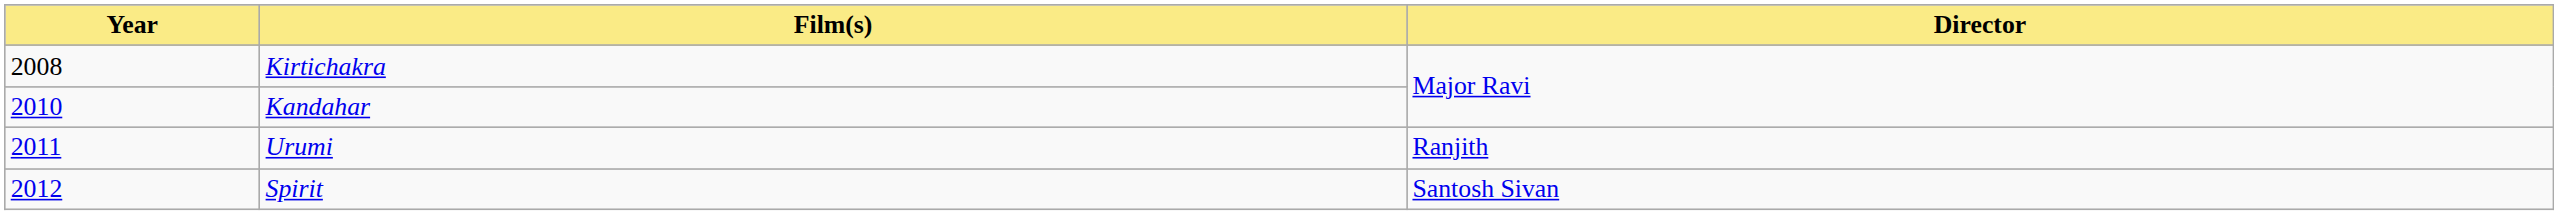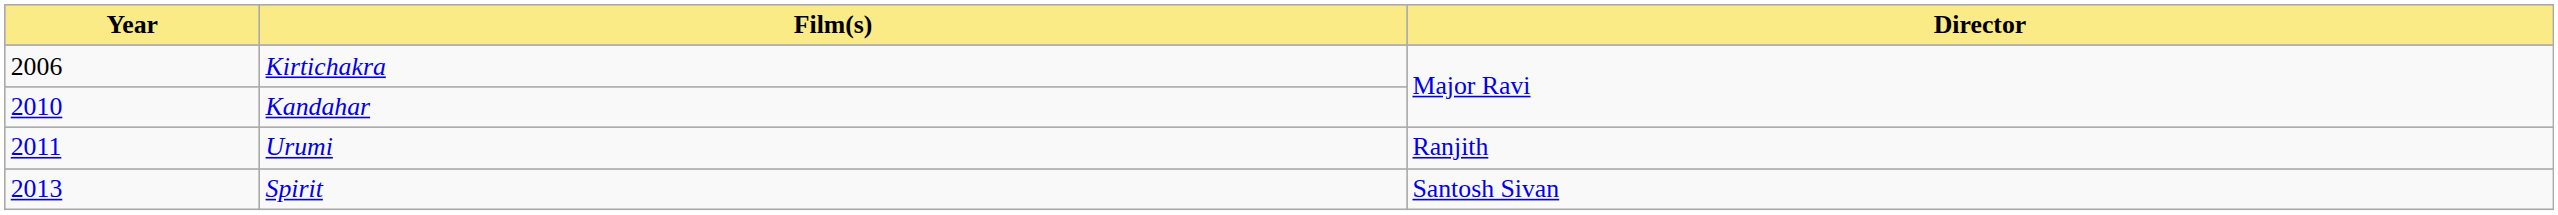 <table class="wikitable" style="width:100%">
 <tr bgcolor="#bebebe">
 <th width="10%" style="background:#FAEB86">Year</th>
 <th width="45%" style="background:#FAEB86">Film(s)</th>
 <th width="45%" style="background:#FAEB86">Director</th>
 </tr>
 <tr>
-<td>2008</td>
+<td>2006</td>
 <td><em><a href='#'>Kirtichakra</a></em></td>
 <td rowspan="2"><a href='#'>Major Ravi</a></td>
 </tr>
 <tr>
 <td><a href='#'>2010</a></td>
 <td><em><a href='#'>Kandahar</a></em></td>
 </tr>
 <tr>
 <td><a href='#'>2011</a></td>
 <td><em><a href='#'>Urumi</a></em></td>
 <td><a href='#'>Ranjith</a></td>
 </tr>
 <tr>
-<td><a href='#'>2012</a></td>
+<td><a href='#'>2013</a></td>
 <td><em><a href='#'>Spirit</a></em></td>
 <td><a href='#'>Santosh Sivan</a></td>
 </tr>
 </table>
